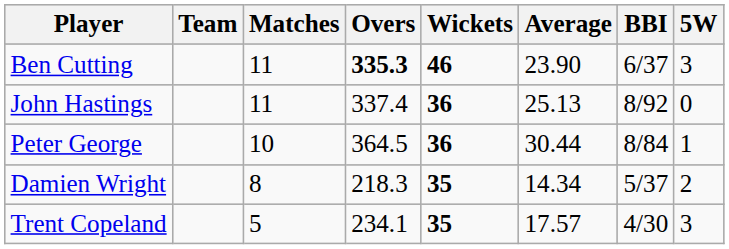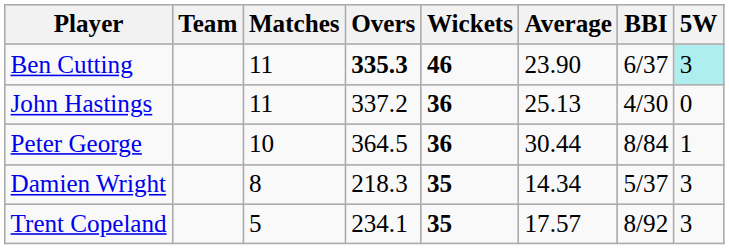 <table class="wikitable">
 <tr>
 <th>Player</th>
 <th>Team</th>
 <th>Matches</th>
 <th>Overs</th>
 <th>Wickets</th>
 <th>Average</th>
 <th>BBI</th>
 <th>5W</th>
 </tr>
 <tr>
 <td><a href='#'>Ben Cutting</a></td>
 <td></td>
 <td>11</td>
 <td><strong>335.3</strong></td>
 <td><strong>46</strong></td>
 <td>23.90</td>
 <td>6/37</td>
-<td>3</td>
+<td style="background: paleturquoise;">3</td>
 </tr>
 <tr>
 <td><a href='#'>John Hastings</a></td>
 <td></td>
 <td>11</td>
-<td>337.4</td>
+<td>337.2</td>
 <td><strong>36</strong></td>
 <td>25.13</td>
-<td>8/92</td>
+<td>4/30</td>
 <td>0</td>
 </tr>
 <tr>
 <td><a href='#'>Peter George</a></td>
 <td></td>
 <td>10</td>
 <td>364.5</td>
 <td><strong>36</strong></td>
 <td>30.44</td>
 <td>8/84</td>
 <td>1</td>
 </tr>
 <tr>
 <td><a href='#'>Damien Wright</a></td>
 <td></td>
 <td>8</td>
 <td>218.3</td>
 <td><strong>35</strong></td>
 <td>14.34</td>
 <td>5/37</td>
-<td>2</td>
+<td>3</td>
 </tr>
 <tr>
 <td><a href='#'>Trent Copeland</a></td>
 <td></td>
 <td>5</td>
 <td>234.1</td>
 <td><strong>35</strong></td>
 <td>17.57</td>
-<td>4/30</td>
+<td>8/92</td>
 <td>3</td>
 </tr>
 </table>
